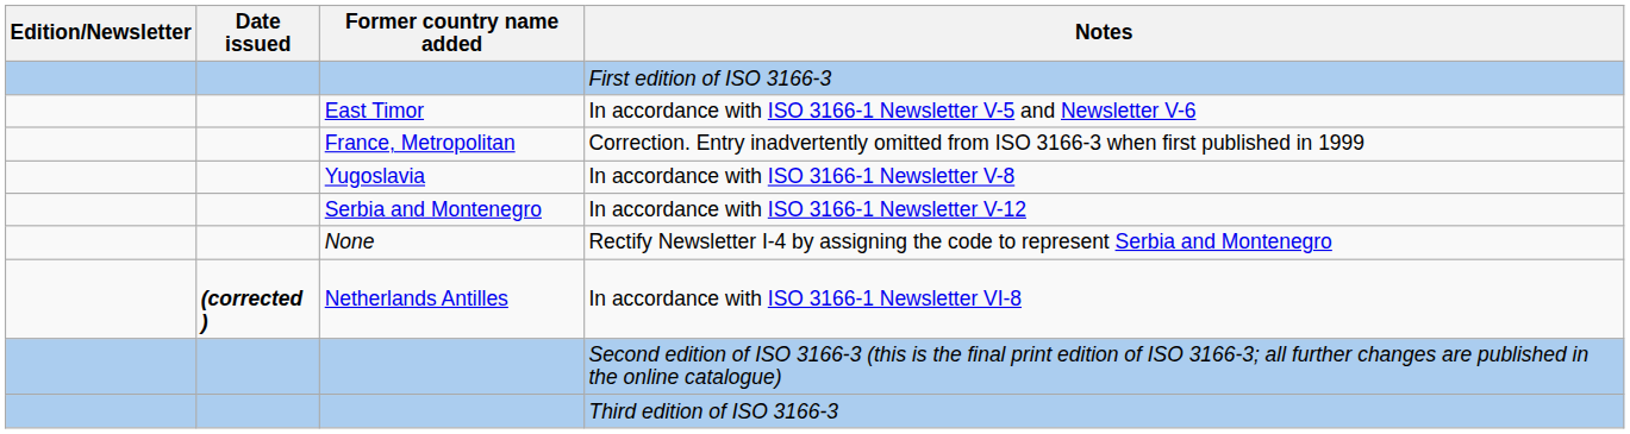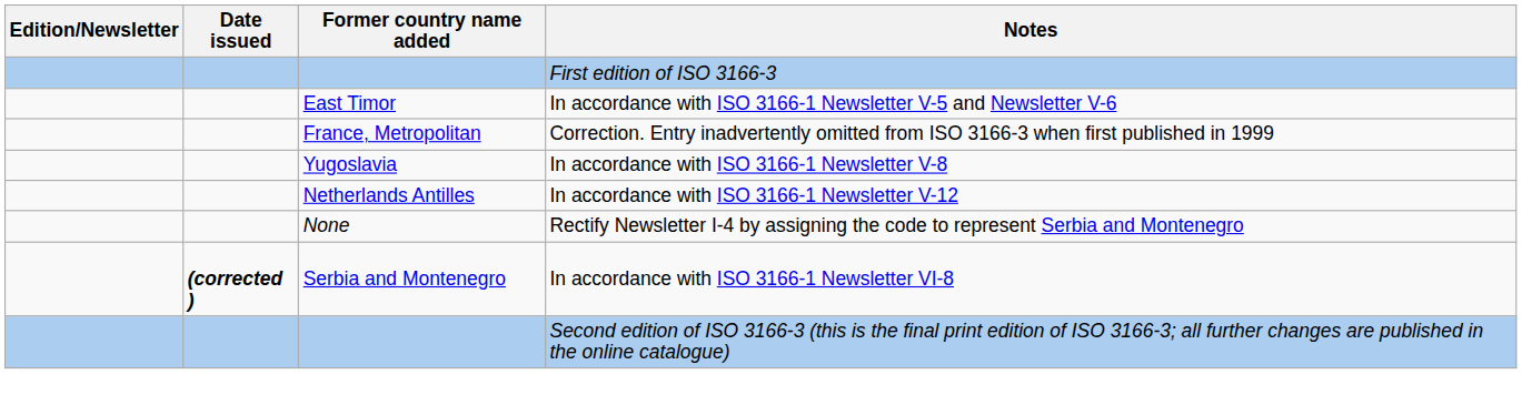 <table class="wikitable">
 <tr>
 <th>Edition/Newsletter</th>
 <th>Date issued</th>
 <th>Former country name added</th>
 <th>Notes</th>
 </tr>
 <tr style="background:#abcdef">
 <td id="I"></td>
 <td></td>
 <td></td>
 <td><em>First edition of ISO 3166-3</em></td>
 </tr>
 <tr>
 <td id="I-1"></td>
 <td></td>
 <td><a href='#'>East Timor</a></td>
 <td>In accordance with <a href='#'>ISO 3166-1 Newsletter V-5</a> and <a href='#'>Newsletter V-6</a></td>
 </tr>
 <tr>
 <td id="I-2"></td>
 <td></td>
 <td><a href='#'>France, Metropolitan</a></td>
 <td>Correction. Entry inadvertently omitted from ISO 3166-3 when first published in 1999</td>
 </tr>
 <tr>
 <td id="I-3"></td>
 <td></td>
 <td><a href='#'>Yugoslavia</a></td>
 <td>In accordance with <a href='#'>ISO 3166-1 Newsletter V-8</a></td>
 </tr>
 <tr>
 <td id="I-4"></td>
 <td></td>
-<td><a href='#'>Serbia and Montenegro</a></td>
+<td><a href='#'>Netherlands Antilles</a></td>
 <td>In accordance with <a href='#'>ISO 3166-1 Newsletter V-12</a></td>
 </tr>
 <tr>
 <td id="I-5"></td>
 <td></td>
 <td><em>None</em></td>
 <td>Rectify Newsletter I-4 by assigning the code  to represent <a href='#'>Serbia and Montenegro</a></td>
 </tr>
 <tr>
 <td id="I-6"></td>
 <td><strong><br> <em>(corrected<br> )</em></strong></td>
-<td><a href='#'>Netherlands Antilles</a></td>
+<td><a href='#'>Serbia and Montenegro</a></td>
 <td>In accordance with <a href='#'>ISO 3166-1 Newsletter VI-8</a></td>
 </tr>
 <tr style="background:#abcdef">
 <td id="II"></td>
 <td></td>
 <td></td>
 <td><em>Second edition of ISO 3166-3 (this is the final print edition of ISO 3166-3; all further changes are published in the online catalogue)</em></td>
 </tr>
-<tr style="background:#abcdef">
-<td id="III"></td>
-<td></td>
-<td></td>
-<td><em>Third edition of ISO 3166-3</em></td>
-</tr>
 </table>
